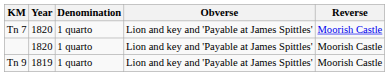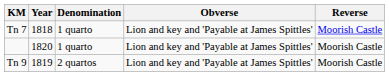 <table class="wikitable">
 <tr>
 <th>KM</th>
 <th>Year</th>
 <th>Denomination</th>
 <th>Obverse</th>
 <th>Reverse</th>
 </tr>
 <tr>
 <td>Tn 7</td>
-<td>1820</td>
+<td>1818</td>
 <td>1 quarto</td>
 <td>Lion and key and 'Payable at James Spittles'</td>
 <td><a href='#'>Moorish Castle</a></td>
 </tr>
 <tr>
 <td></td>
 <td>1820</td>
 <td>1 quarto</td>
 <td>Lion and key and 'Payable at James Spittles'</td>
 <td>Moorish Castle</td>
 </tr>
 <tr>
 <td>Tn 9</td>
 <td>1819</td>
-<td>1 quarto</td>
+<td>2 quartos</td>
 <td>Lion and key and 'Payable at James Spittles'</td>
 <td>Moorish Castle</td>
 </tr>
 </table>
